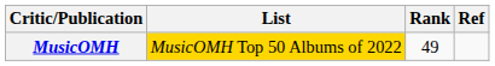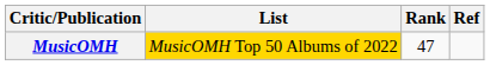 <table class="wikitable plainrowheaders">
 <tr>
 <th>Critic/Publication</th>
 <th>List</th>
 <th>Rank</th>
 <th>Ref</th>
 </tr>
 <tr>
 <th scope="row"><em><a href='#'>MusicOMH</a></em></th>
 <td style="background: gold;"><em>MusicOMH</em> Top 50 Albums of 2022</td>
-<td style="text-align:center;">49</td>
+<td style="text-align:center;">47</td>
 <td style="text-align:center;"></td>
 </tr>
 </table>
